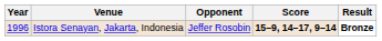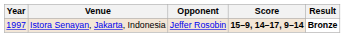 <table class="sortable wikitable" style="font-size: 90%;">
 <tr>
 <th>Year</th>
 <th>Venue</th>
 <th>Opponent</th>
 <th>Score</th>
 <th>Result</th>
 </tr>
 <tr style="background:#F3E6D7">
-<td align="center"><a href='#'>1996</a></td>
+<td align="center"><a href='#'>1997</a></td>
 <td align="left"><a href='#'>Istora Senayan</a>, <a href='#'>Jakarta</a>, Indonesia</td>
 <td align="left"> <a href='#'>Jeffer Rosobin</a></td>
 <td align="left"><strong>15–9, 14–17, 9–14</strong></td>
 <td style="text-align:left; background:white"> <strong>Bronze</strong></td>
 </tr>
 </table>
